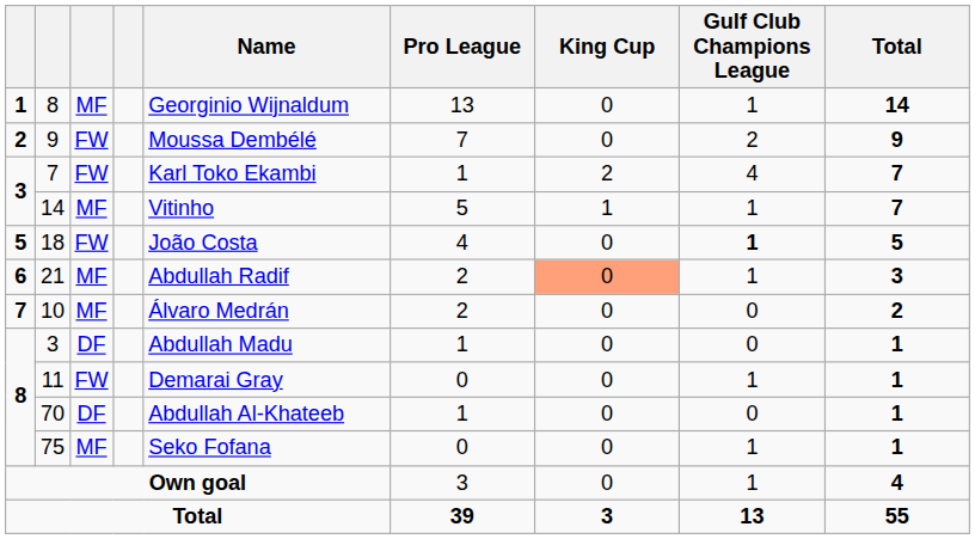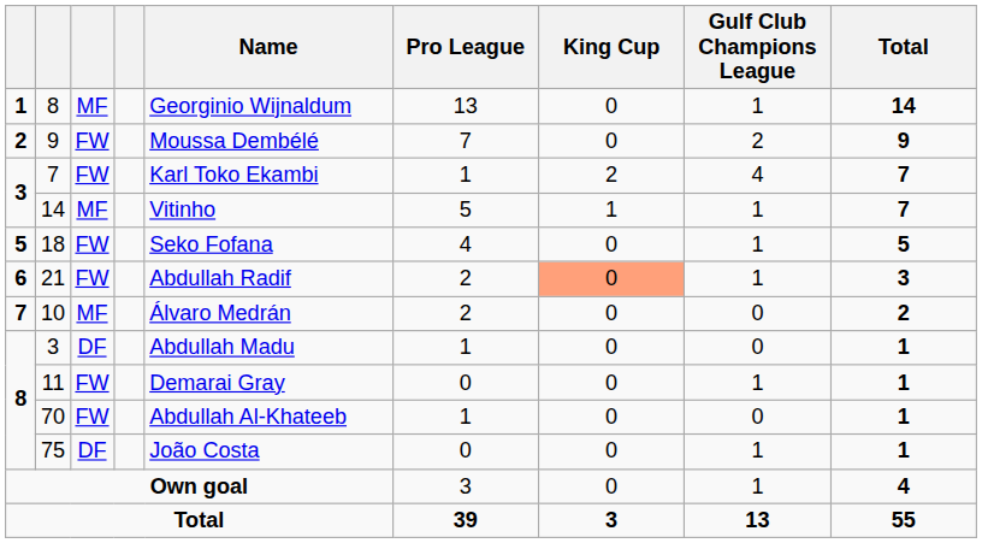 <table class="wikitable" style="text-align:center">
 <tr>
 <th width=15></th>
 <th width=15></th>
 <th width=15></th>
 <th width=15></th>
 <th width=175>Name</th>
 <th width=100>Pro League</th>
 <th width=100>King Cup</th>
 <th width=100>Gulf Club Champions League</th>
 <th width=100>Total</th>
 </tr>
 <tr>
 <td><strong>1</strong></td>
 <td>8</td>
 <td><a href='#'>MF</a></td>
 <td></td>
 <td align=left><a href='#'>Georginio Wijnaldum</a></td>
 <td>13</td>
 <td>0</td>
 <td>1</td>
 <td><strong>14</strong></td>
 </tr>
 <tr>
 <td><strong>2</strong></td>
 <td>9</td>
 <td><a href='#'>FW</a></td>
 <td></td>
 <td align=left><a href='#'>Moussa Dembélé</a></td>
 <td>7</td>
 <td>0</td>
 <td>2</td>
 <td><strong>9</strong></td>
 </tr>
 <tr>
 <td rowspan=2><strong>3</strong></td>
 <td>7</td>
 <td><a href='#'>FW</a></td>
 <td></td>
 <td align=left><a href='#'>Karl Toko Ekambi</a></td>
 <td>1</td>
 <td>2</td>
 <td>4</td>
 <td><strong>7</strong></td>
 </tr>
 <tr>
 <td>14</td>
 <td><a href='#'>MF</a></td>
 <td></td>
 <td align=left><a href='#'>Vitinho</a></td>
 <td>5</td>
 <td>1</td>
 <td>1</td>
 <td><strong>7</strong></td>
 </tr>
 <tr>
 <td><strong>5</strong></td>
 <td>18</td>
 <td><a href='#'>FW</a></td>
 <td></td>
-<td align=left><a href='#'>João Costa</a></td>
+<td align=left><a href='#'>Seko Fofana</a></td>
 <td>4</td>
 <td>0</td>
-<td><strong>1</strong></td>
+<td>1</td>
 <td><strong>5</strong></td>
 </tr>
 <tr>
 <td><strong>6</strong></td>
 <td>21</td>
-<td><a href='#'>MF</a></td>
+<td><a href='#'>FW</a></td>
 <td></td>
 <td align=left><a href='#'>Abdullah Radif</a></td>
 <td>2</td>
 <td style="background: lightsalmon;">0</td>
 <td>1</td>
 <td><strong>3</strong></td>
 </tr>
 <tr>
 <td><strong>7</strong></td>
 <td>10</td>
 <td><a href='#'>MF</a></td>
 <td></td>
 <td align=left><a href='#'>Álvaro Medrán</a></td>
 <td>2</td>
 <td>0</td>
 <td>0</td>
 <td><strong>2</strong></td>
 </tr>
 <tr>
 <td rowspan=4><strong>8</strong></td>
 <td>3</td>
 <td><a href='#'>DF</a></td>
 <td></td>
 <td align=left><a href='#'>Abdullah Madu</a></td>
 <td>1</td>
 <td>0</td>
 <td>0</td>
 <td><strong>1</strong></td>
 </tr>
 <tr>
 <td>11</td>
 <td><a href='#'>FW</a></td>
 <td></td>
 <td align=left><a href='#'>Demarai Gray</a></td>
 <td>0</td>
 <td>0</td>
 <td>1</td>
 <td><strong>1</strong></td>
 </tr>
 <tr>
 <td>70</td>
-<td><a href='#'>DF</a></td>
+<td><a href='#'>FW</a></td>
 <td></td>
 <td align=left><a href='#'>Abdullah Al-Khateeb</a></td>
 <td>1</td>
 <td>0</td>
 <td>0</td>
 <td><strong>1</strong></td>
 </tr>
 <tr>
 <td>75</td>
-<td><a href='#'>MF</a></td>
+<td><a href='#'>DF</a></td>
 <td></td>
-<td align=left><a href='#'>Seko Fofana</a></td>
+<td align=left><a href='#'>João Costa</a></td>
 <td>0</td>
 <td>0</td>
 <td>1</td>
 <td><strong>1</strong></td>
 </tr>
 <tr>
 <td colspan=5><strong>Own goal</strong></td>
 <td>3</td>
 <td>0</td>
 <td>1</td>
 <td><strong>4</strong></td>
 </tr>
 <tr>
 <td colspan=5><strong>Total</strong></td>
 <td><strong>39</strong></td>
 <td><strong>3</strong></td>
 <td><strong>13</strong></td>
 <td><strong>55</strong></td>
 </tr>
 </table>
